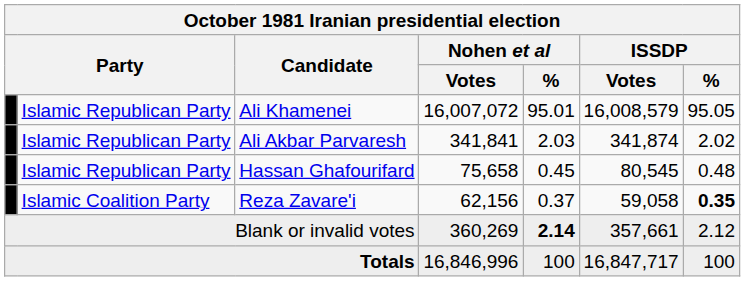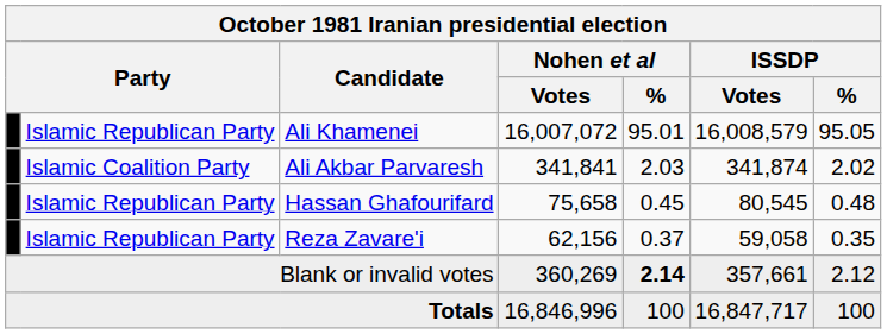 <table class="wikitable" style="font-size:95%;">
 <tr>
 <th colspan="8">October 1981 Iranian presidential election</th>
 </tr>
 <tr>
 <th rowspan="2" colspan="2">Party</th>
 <th rowspan="2">Candidate</th>
 <th colspan="2">Nohen <em>et al</em></th>
 <th colspan="2"><abbr>ISSDP</abbr></th>
 </tr>
 <tr>
 <th>Votes</th>
 <th>%</th>
 <th>Votes</th>
 <th>%</th>
 </tr>
 <tr>
 <th style="background:#000000; width:3px;"></th>
 <td><a href='#'>Islamic Republican Party</a></td>
 <td><a href='#'>Ali Khamenei</a></td>
 <td style="text-align:right;">16,007,072</td>
 <td style="text-align:right;">95.01</td>
 <td style="text-align:right;">16,008,579</td>
 <td style="text-align:right;">95.05</td>
 </tr>
 <tr>
 <th style="background:#000000; width:3px;"></th>
-<td><a href='#'>Islamic Republican Party</a></td>
+<td><a href='#'>Islamic Coalition Party</a></td>
 <td><a href='#'>Ali Akbar Parvaresh</a></td>
 <td style="text-align:right;">341,841</td>
 <td style="text-align:right;">2.03</td>
 <td style="text-align:right;">341,874</td>
 <td style="text-align:right;">2.02</td>
 </tr>
 <tr>
 <th style="background:#000000; width:3px;"></th>
 <td><a href='#'>Islamic Republican Party</a></td>
 <td><a href='#'>Hassan Ghafourifard</a></td>
 <td style="text-align:right;">75,658</td>
 <td style="text-align:right;">0.45</td>
 <td style="text-align:right;">80,545</td>
 <td style="text-align:right;">0.48</td>
 </tr>
 <tr>
 <th style="background:#000000; width:3px;"></th>
-<td><a href='#'>Islamic Coalition Party</a></td>
+<td><a href='#'>Islamic Republican Party</a></td>
 <td><a href='#'>Reza Zavare'i</a></td>
 <td style="text-align:right;">62,156</td>
 <td style="text-align:right;">0.37</td>
 <td style="text-align:right;">59,058</td>
-<td style="text-align:right;"><strong>0.35</strong></td>
+<td style="text-align:right;">0.35</td>
 </tr>
 <tr style="background:#eee">
 <td colspan="3" style="text-align:right;">Blank or invalid votes</td>
 <td style="text-align:right;">360,269</td>
 <td style="text-align:right;"><strong>2.14</strong></td>
 <td style="text-align:right;">357,661</td>
 <td style="text-align:right;">2.12</td>
 </tr>
 <tr style="background:#eee">
 <td colspan="3" style="text-align:right;"><strong>Totals</strong></td>
 <td style="text-align:right;">16,846,996</td>
 <td style="text-align:right;">100</td>
 <td style="text-align:right;">16,847,717</td>
 <td style="text-align:right;">100</td>
 </tr>
 </table>
